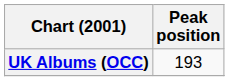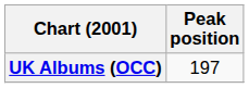 <table class="wikitable sortable plainrowheaders" style="text-align:center;">
 <tr>
 <th scope="col">Chart (2001)</th>
 <th scope="col">Peak<br>position</th>
 </tr>
 <tr>
 <th scope="row"><a href='#'>UK Albums</a> (<a href='#'>OCC</a>)</th>
-<td>193</td>
+<td>197</td>
 </tr>
 <tr>
 </tr>
 <tr>
 </tr>
 <tr>
 </tr>
 </table>
